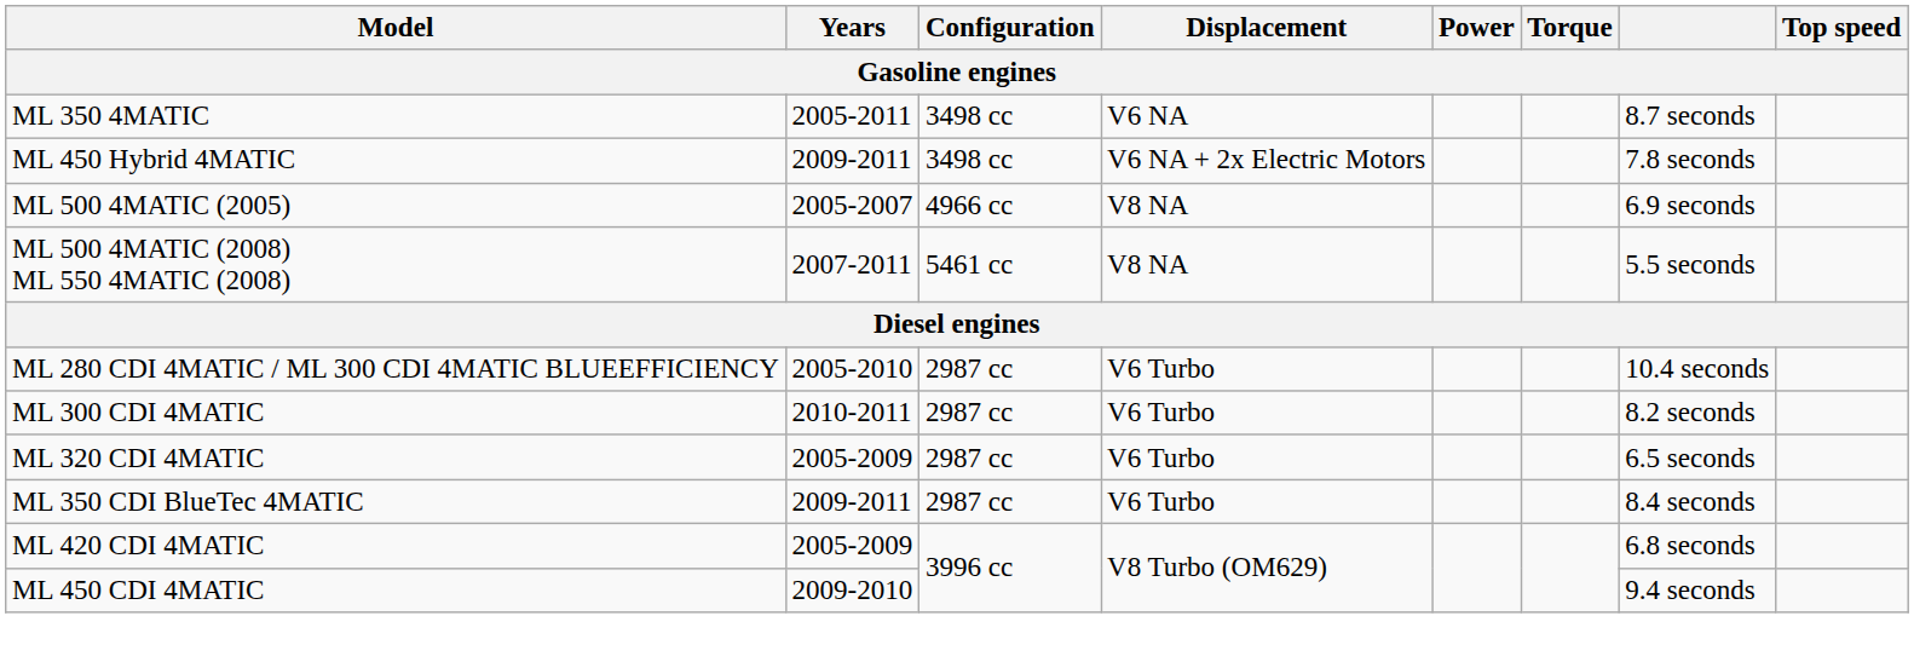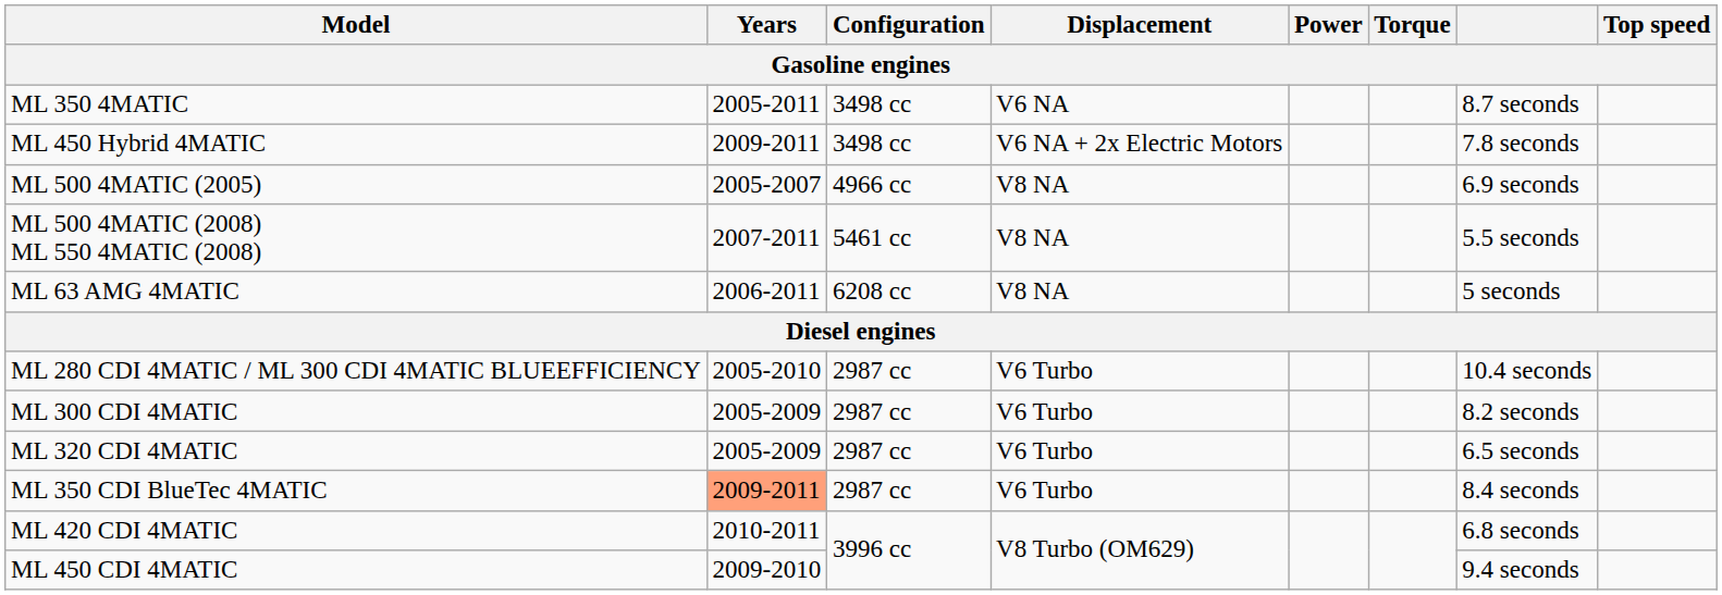 <table class="wikitable">
 <tr>
 <th>Model</th>
 <th>Years</th>
 <th>Configuration</th>
 <th>Displacement</th>
 <th>Power</th>
 <th>Torque</th>
 <th></th>
 <th>Top speed</th>
 </tr>
 <tr>
 <th colspan="8" style="text-align:center">Gasoline engines</th>
 </tr>
 <tr>
 <td>ML 350 4MATIC</td>
 <td>2005-2011</td>
 <td>3498 cc</td>
 <td>V6 NA</td>
 <td></td>
 <td></td>
 <td>8.7 seconds</td>
 <td></td>
 </tr>
 <tr>
 <td>ML 450 Hybrid 4MATIC</td>
 <td>2009-2011</td>
 <td>3498 cc</td>
 <td>V6 NA + 2x Electric Motors</td>
 <td></td>
 <td></td>
 <td>7.8 seconds</td>
 <td></td>
 </tr>
 <tr>
 <td>ML 500 4MATIC (2005)</td>
 <td>2005-2007</td>
 <td>4966 cc</td>
 <td>V8 NA</td>
 <td></td>
 <td></td>
 <td>6.9 seconds</td>
 <td></td>
 </tr>
 <tr>
 <td>ML 500 4MATIC (2008)<br>ML 550 4MATIC (2008)</td>
 <td>2007-2011</td>
 <td>5461 cc</td>
 <td>V8 NA</td>
 <td></td>
 <td></td>
 <td>5.5 seconds</td>
 <td></td>
 </tr>
 <tr>
+<td>ML 63 AMG 4MATIC</td>
+<td>2006-2011</td>
+<td>6208 cc</td>
+<td>V8 NA</td>
+<td></td>
+<td></td>
+<td>5 seconds</td>
+<td></td>
+</tr>
+<tr>
 <th colspan="8" style="text-align:center">Diesel engines</th>
 </tr>
 <tr>
 <td>ML 280 CDI 4MATIC / ML 300 CDI 4MATIC BLUEEFFICIENCY</td>
 <td>2005-2010</td>
 <td>2987 cc</td>
 <td>V6 Turbo</td>
 <td></td>
 <td></td>
 <td>10.4 seconds</td>
 <td></td>
 </tr>
 <tr>
 <td>ML 300 CDI 4MATIC</td>
-<td>2010-2011</td>
+<td>2005-2009</td>
 <td>2987 cc</td>
 <td>V6 Turbo</td>
 <td></td>
 <td></td>
 <td>8.2 seconds</td>
 <td></td>
 </tr>
 <tr>
 <td>ML 320 CDI 4MATIC</td>
 <td>2005-2009</td>
 <td>2987 cc</td>
 <td>V6 Turbo</td>
 <td></td>
 <td></td>
 <td>6.5 seconds</td>
 <td></td>
 </tr>
 <tr>
 <td>ML 350 CDI BlueTec 4MATIC</td>
-<td>2009-2011</td>
+<td style="background: lightsalmon;">2009-2011</td>
 <td>2987 cc</td>
 <td>V6 Turbo</td>
 <td></td>
 <td></td>
 <td>8.4 seconds</td>
 <td></td>
 </tr>
 <tr>
 <td>ML 420 CDI 4MATIC</td>
-<td>2005-2009</td>
+<td>2010-2011</td>
 <td rowspan="2">3996 cc</td>
 <td rowspan="2">V8 Turbo (OM629)</td>
 <td rowspan="2"></td>
 <td rowspan="2"></td>
 <td>6.8 seconds</td>
 <td></td>
 </tr>
 <tr>
 <td>ML 450 CDI 4MATIC</td>
 <td>2009-2010</td>
 <td>9.4 seconds</td>
 <td></td>
 </tr>
 </table>
